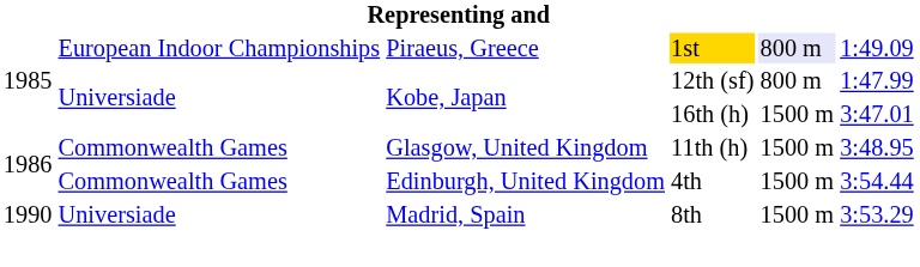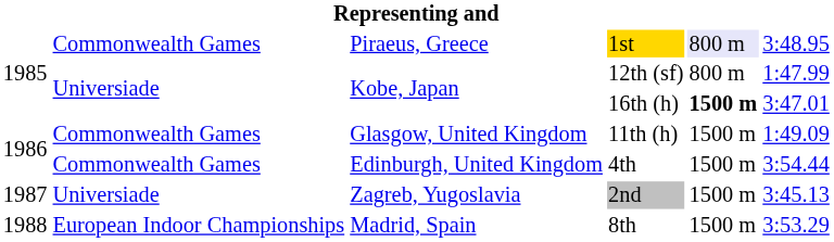 <table>
 <tr>
 <th colspan="6">Representing  and </th>
 </tr>
 <tr>
 <td rowspan=3>1985</td>
-<td><a href='#'>European Indoor Championships</a></td>
+<td><a href='#'>Commonwealth Games</a></td>
 <td><a href='#'>Piraeus, Greece</a></td>
 <td bgcolor=gold>1st</td>
 <td style="background: lavender;">800 m</td>
-<td><a href='#'>1:49.09</a></td>
+<td><a href='#'>3:48.95</a></td>
 </tr>
 <tr>
 <td rowspan=2><a href='#'>Universiade</a></td>
 <td rowspan=2><a href='#'>Kobe, Japan</a></td>
 <td>12th (sf)</td>
 <td>800 m</td>
 <td><a href='#'>1:47.99</a></td>
 </tr>
 <tr>
 <td>16th (h)</td>
-<td>1500 m</td>
+<td><strong>1500 m</strong></td>
 <td><a href='#'>3:47.01</a></td>
 </tr>
 <tr>
 <td rowspan=2>1986</td>
 <td><a href='#'>Commonwealth Games</a></td>
 <td><a href='#'>Glasgow, United Kingdom</a></td>
 <td>11th (h)</td>
 <td>1500 m</td>
-<td><a href='#'>3:48.95</a></td>
+<td><a href='#'>1:49.09</a></td>
 </tr>
 <tr>
 <td><a href='#'>Commonwealth Games</a></td>
 <td><a href='#'>Edinburgh, United Kingdom</a></td>
 <td>4th</td>
 <td>1500 m</td>
 <td><a href='#'>3:54.44</a></td>
 </tr>
 <tr>
-<td>1990</td>
+<td>1987</td>
 <td><a href='#'>Universiade</a></td>
+<td><a href='#'>Zagreb, Yugoslavia</a></td>
+<td bgcolor=silver>2nd</td>
+<td>1500 m</td>
+<td><a href='#'>3:45.13</a></td>
+</tr>
+<tr>
+<td>1988</td>
+<td><a href='#'>European Indoor Championships</a></td>
 <td><a href='#'>Madrid, Spain</a></td>
 <td>8th</td>
 <td>1500 m</td>
 <td><a href='#'>3:53.29</a></td>
 </tr>
 </table>
